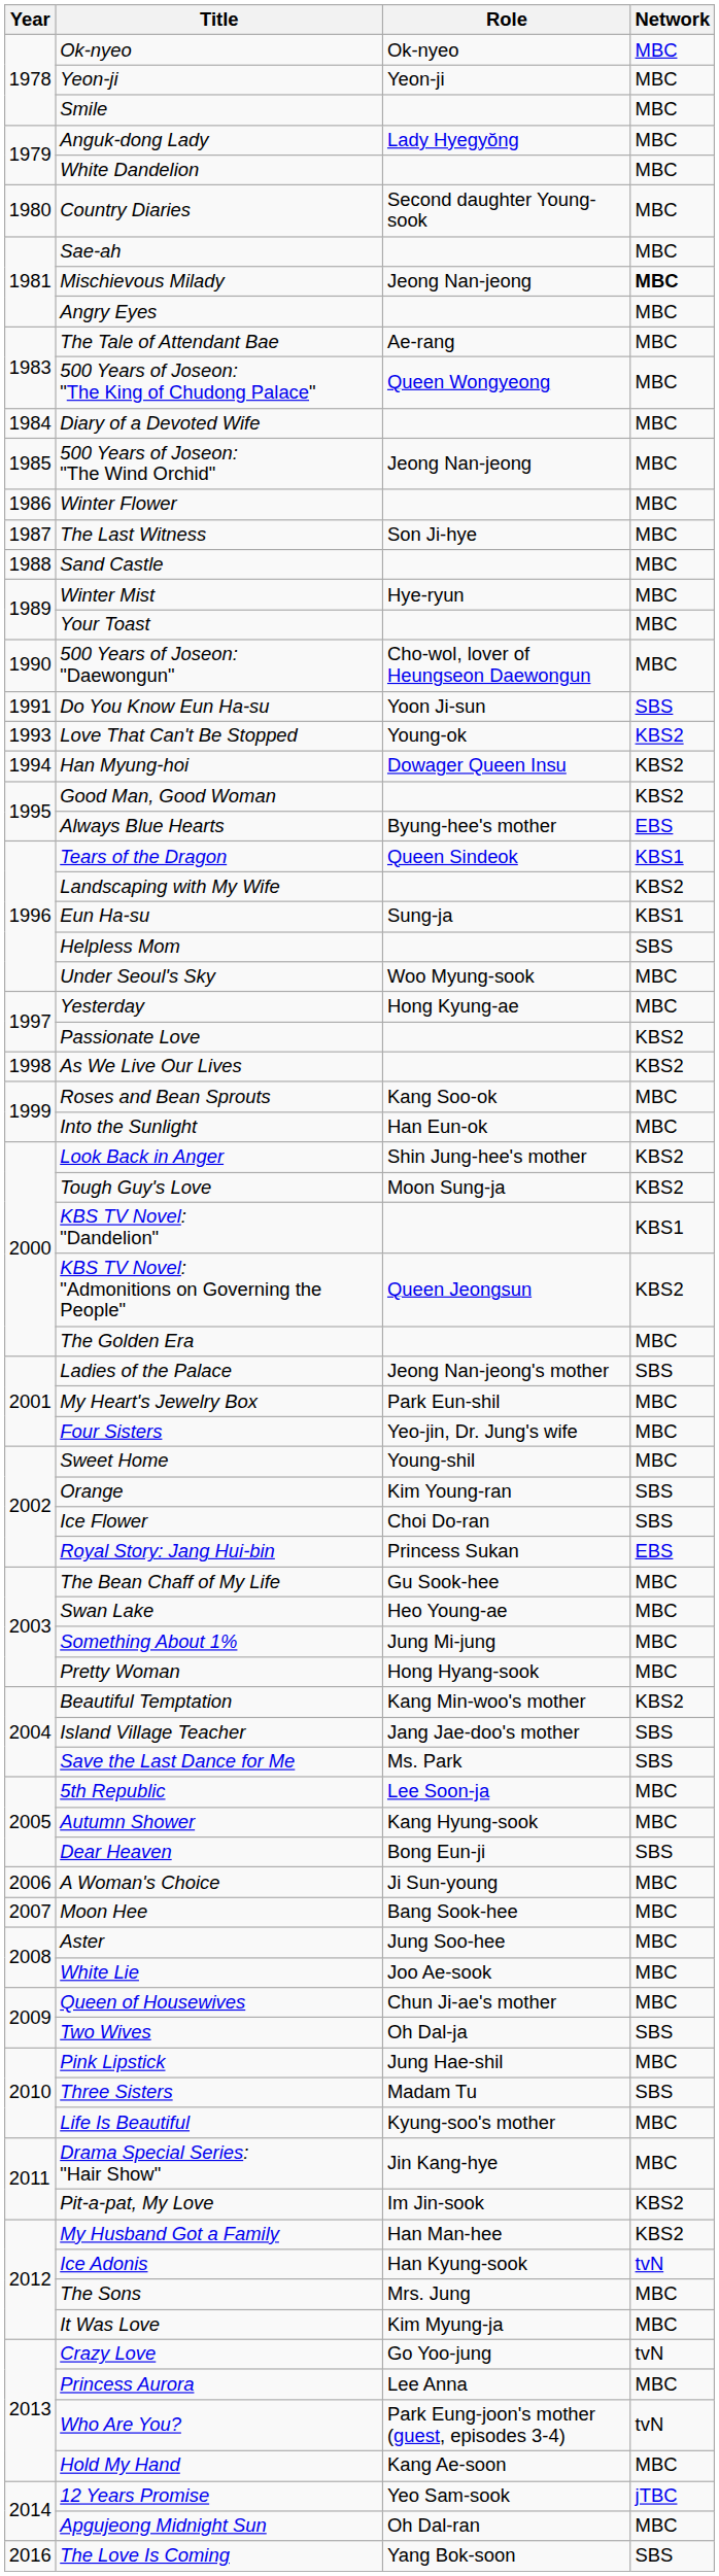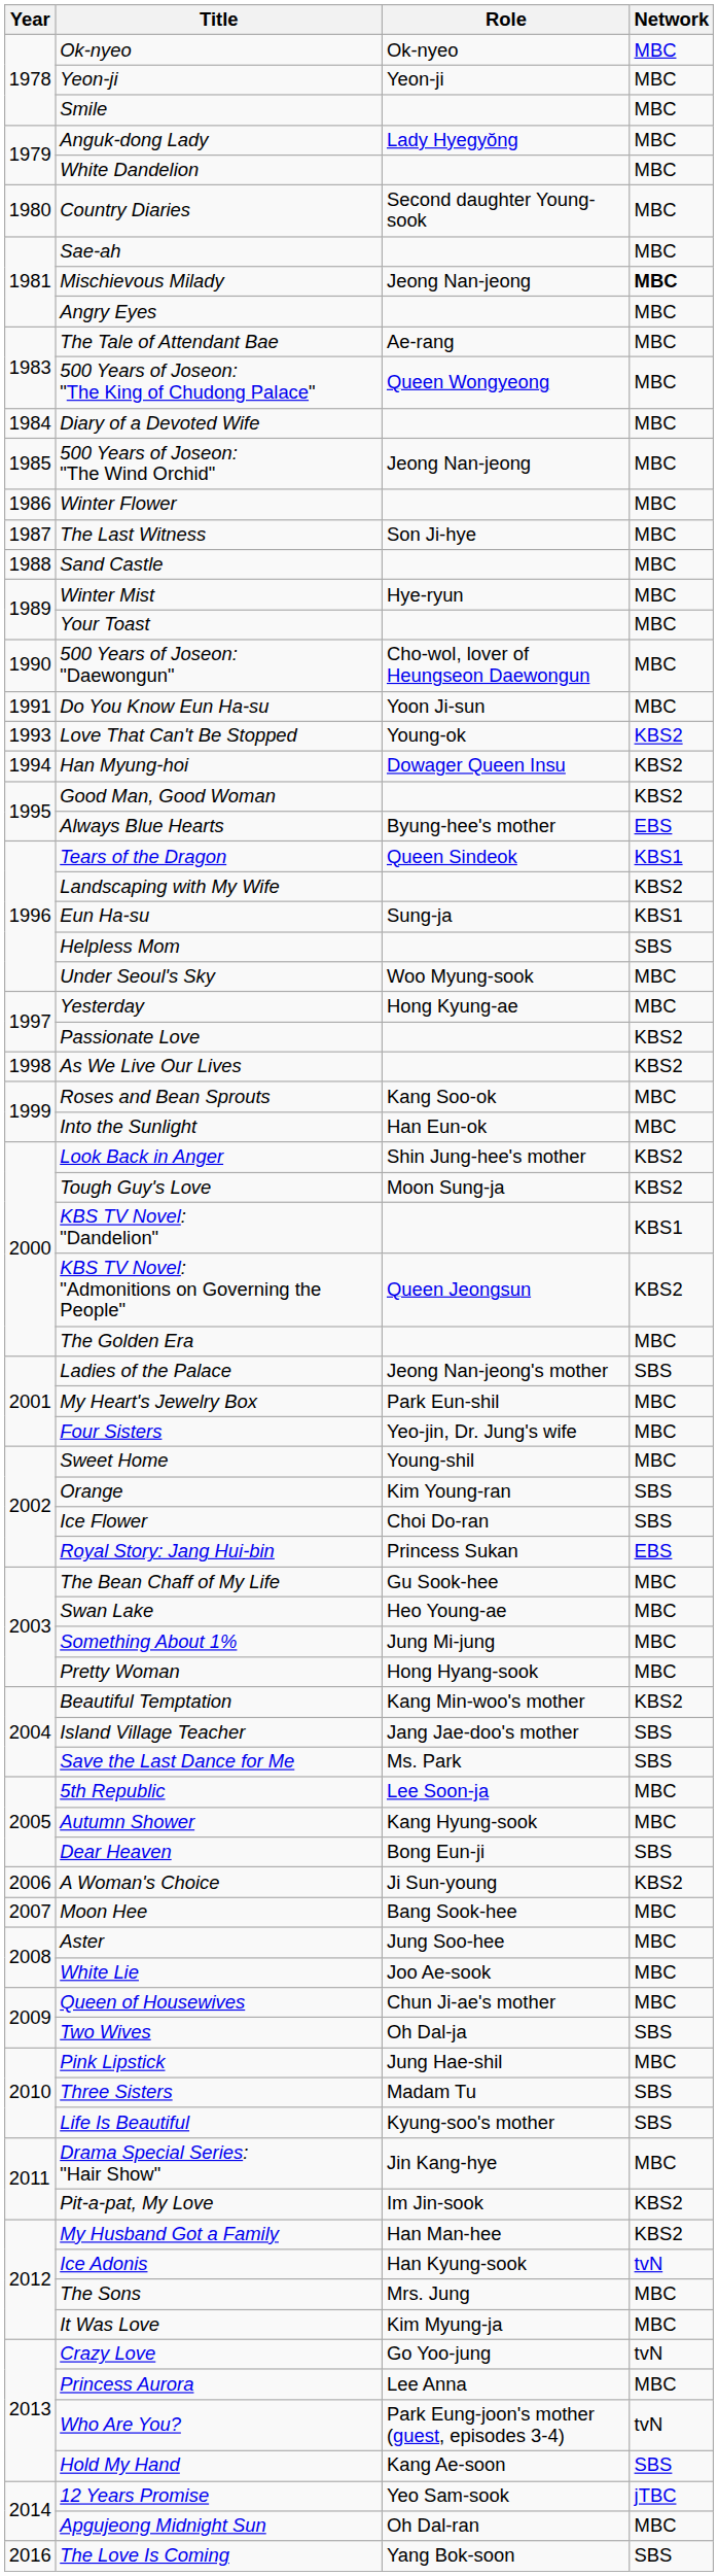 <table class="wikitable" style="width:600px">
 <tr>
 <th width=10>Year</th>
 <th>Title</th>
 <th>Role</th>
 <th>Network</th>
 </tr>
 <tr>
 <td rowspan=3>1978</td>
 <td><em>Ok-nyeo</em></td>
 <td>Ok-nyeo</td>
 <td><a href='#'>MBC</a></td>
 </tr>
 <tr>
 <td><em>Yeon-ji</em></td>
 <td>Yeon-ji</td>
 <td>MBC</td>
 </tr>
 <tr>
 <td><em>Smile</em></td>
 <td></td>
 <td>MBC</td>
 </tr>
 <tr>
 <td rowspan=2>1979</td>
 <td><em>Anguk-dong Lady</em></td>
 <td><a href='#'>Lady Hyegyŏng</a></td>
 <td>MBC</td>
 </tr>
 <tr>
 <td><em>White Dandelion</em></td>
 <td></td>
 <td>MBC</td>
 </tr>
 <tr>
 <td>1980</td>
 <td><em>Country Diaries</em></td>
 <td>Second daughter Young-sook</td>
 <td>MBC</td>
 </tr>
 <tr>
 <td rowspan=3>1981</td>
 <td><em>Sae-ah</em></td>
 <td></td>
 <td>MBC</td>
 </tr>
 <tr>
 <td><em>Mischievous Milady</em></td>
 <td>Jeong Nan-jeong</td>
 <td><strong>MBC</strong></td>
 </tr>
 <tr>
 <td><em>Angry Eyes</em></td>
 <td></td>
 <td>MBC</td>
 </tr>
 <tr>
 <td rowspan=2>1983</td>
 <td><em>The Tale of Attendant Bae</em></td>
 <td>Ae-rang</td>
 <td>MBC</td>
 </tr>
 <tr>
 <td><em>500 Years of Joseon:</em><br>"<a href='#'>The King of Chudong Palace</a>"</td>
 <td><a href='#'>Queen Wongyeong</a></td>
 <td>MBC</td>
 </tr>
 <tr>
 <td>1984</td>
 <td><em>Diary of a Devoted Wife</em></td>
 <td></td>
 <td>MBC</td>
 </tr>
 <tr>
 <td>1985</td>
 <td><em>500 Years of Joseon:</em><br>"The Wind Orchid"</td>
 <td>Jeong Nan-jeong</td>
 <td>MBC</td>
 </tr>
 <tr>
 <td>1986</td>
 <td><em>Winter Flower</em></td>
 <td></td>
 <td>MBC</td>
 </tr>
 <tr>
 <td>1987</td>
 <td><em>The Last Witness</em></td>
 <td>Son Ji-hye</td>
 <td>MBC</td>
 </tr>
 <tr>
 <td>1988</td>
 <td><em>Sand Castle</em></td>
 <td></td>
 <td>MBC</td>
 </tr>
 <tr>
 <td rowspan=2>1989</td>
 <td><em>Winter Mist</em></td>
 <td>Hye-ryun</td>
 <td>MBC</td>
 </tr>
 <tr>
 <td><em>Your Toast</em></td>
 <td></td>
 <td>MBC</td>
 </tr>
 <tr>
 <td>1990</td>
 <td><em>500 Years of Joseon:</em><br>"Daewongun"</td>
 <td>Cho-wol, lover of <br> <a href='#'>Heungseon Daewongun</a></td>
 <td>MBC</td>
 </tr>
 <tr>
 <td>1991</td>
 <td><em>Do You Know Eun Ha-su</em></td>
 <td>Yoon Ji-sun</td>
-<td><a href='#'>SBS</a></td>
+<td>MBC</td>
 </tr>
 <tr>
 <td>1993</td>
 <td><em>Love That Can't Be Stopped</em></td>
 <td>Young-ok</td>
 <td><a href='#'>KBS2</a></td>
 </tr>
 <tr>
 <td>1994</td>
 <td><em>Han Myung-hoi</em></td>
 <td><a href='#'>Dowager Queen Insu</a></td>
 <td>KBS2</td>
 </tr>
 <tr>
 <td rowspan=2>1995</td>
 <td><em>Good Man, Good Woman</em></td>
 <td></td>
 <td>KBS2</td>
 </tr>
 <tr>
 <td><em>Always Blue Hearts</em></td>
 <td>Byung-hee's mother</td>
 <td><a href='#'>EBS</a></td>
 </tr>
 <tr>
 <td rowspan=5>1996</td>
 <td><em><a href='#'>Tears of the Dragon</a></em></td>
 <td><a href='#'>Queen Sindeok</a></td>
 <td><a href='#'>KBS1</a></td>
 </tr>
 <tr>
 <td><em>Landscaping with My Wife</em></td>
 <td></td>
 <td>KBS2</td>
 </tr>
 <tr>
 <td><em>Eun Ha-su</em></td>
 <td>Sung-ja</td>
 <td>KBS1</td>
 </tr>
 <tr>
 <td><em>Helpless Mom</em></td>
 <td></td>
 <td>SBS</td>
 </tr>
 <tr>
 <td><em>Under Seoul's Sky</em></td>
 <td>Woo Myung-sook</td>
 <td>MBC</td>
 </tr>
 <tr>
 <td rowspan=2>1997</td>
 <td><em>Yesterday</em></td>
 <td>Hong Kyung-ae</td>
 <td>MBC</td>
 </tr>
 <tr>
 <td><em>Passionate Love</em></td>
 <td></td>
 <td>KBS2</td>
 </tr>
 <tr>
 <td>1998</td>
 <td><em>As We Live Our Lives</em></td>
 <td></td>
 <td>KBS2</td>
 </tr>
 <tr>
 <td rowspan=2>1999</td>
 <td><em>Roses and Bean Sprouts</em></td>
 <td>Kang Soo-ok</td>
 <td>MBC</td>
 </tr>
 <tr>
 <td><em>Into the Sunlight</em></td>
 <td>Han Eun-ok</td>
 <td>MBC</td>
 </tr>
 <tr>
 <td rowspan=5>2000</td>
 <td><em><a href='#'>Look Back in Anger</a></em></td>
 <td>Shin Jung-hee's mother</td>
 <td>KBS2</td>
 </tr>
 <tr>
 <td><em>Tough Guy's Love</em></td>
 <td>Moon Sung-ja</td>
 <td>KBS2</td>
 </tr>
 <tr>
 <td><em><a href='#'>KBS TV Novel</a>:</em><br>"Dandelion"</td>
 <td></td>
 <td>KBS1</td>
 </tr>
 <tr>
 <td><em><a href='#'>KBS TV Novel</a>:</em><br>"Admonitions on Governing the People"</td>
 <td><a href='#'>Queen Jeongsun</a></td>
 <td>KBS2</td>
 </tr>
 <tr>
 <td><em>The Golden Era</em></td>
 <td></td>
 <td>MBC</td>
 </tr>
 <tr>
 <td rowspan=3>2001</td>
 <td><em>Ladies of the Palace</em></td>
 <td>Jeong Nan-jeong's mother</td>
 <td>SBS</td>
 </tr>
 <tr>
 <td><em>My Heart's Jewelry Box</em></td>
 <td>Park Eun-shil</td>
 <td>MBC</td>
 </tr>
 <tr>
 <td><em><a href='#'>Four Sisters</a></em></td>
 <td>Yeo-jin, Dr. Jung's wife</td>
 <td>MBC</td>
 </tr>
 <tr>
 <td rowspan=4>2002</td>
 <td><em>Sweet Home</em></td>
 <td>Young-shil</td>
 <td>MBC</td>
 </tr>
 <tr>
 <td><em>Orange</em></td>
 <td>Kim Young-ran</td>
 <td>SBS</td>
 </tr>
 <tr>
 <td><em>Ice Flower</em></td>
 <td>Choi Do-ran</td>
 <td>SBS</td>
 </tr>
 <tr>
 <td><em><a href='#'>Royal Story: Jang Hui-bin</a></em></td>
 <td>Princess Sukan</td>
 <td><a href='#'>EBS</a></td>
 </tr>
 <tr>
 <td rowspan=4>2003</td>
 <td><em>The Bean Chaff of My Life</em></td>
 <td>Gu Sook-hee</td>
 <td>MBC</td>
 </tr>
 <tr>
 <td><em>Swan Lake</em></td>
 <td>Heo Young-ae</td>
 <td>MBC</td>
 </tr>
 <tr>
 <td><em><a href='#'>Something About 1%</a></em></td>
 <td>Jung Mi-jung</td>
 <td>MBC</td>
 </tr>
 <tr>
 <td><em>Pretty Woman</em></td>
 <td>Hong Hyang-sook</td>
 <td>MBC</td>
 </tr>
 <tr>
 <td rowspan=3>2004</td>
 <td><em>Beautiful Temptation</em></td>
 <td>Kang Min-woo's mother</td>
 <td>KBS2</td>
 </tr>
 <tr>
 <td><em>Island Village Teacher</em></td>
 <td>Jang Jae-doo's mother</td>
 <td>SBS</td>
 </tr>
 <tr>
 <td><em><a href='#'>Save the Last Dance for Me</a></em></td>
 <td>Ms. Park</td>
 <td>SBS</td>
 </tr>
 <tr>
 <td rowspan=3>2005</td>
 <td><em><a href='#'>5th Republic</a></em></td>
 <td><a href='#'>Lee Soon-ja</a></td>
 <td>MBC</td>
 </tr>
 <tr>
 <td><em><a href='#'>Autumn Shower</a></em></td>
 <td>Kang Hyung-sook</td>
 <td>MBC</td>
 </tr>
 <tr>
 <td><em><a href='#'>Dear Heaven</a></em></td>
 <td>Bong Eun-ji</td>
 <td>SBS</td>
 </tr>
 <tr>
 <td>2006</td>
 <td><em> A Woman's Choice</em></td>
 <td>Ji Sun-young</td>
-<td>MBC</td>
+<td>KBS2</td>
 </tr>
 <tr>
 <td>2007</td>
 <td><em>Moon Hee</em></td>
 <td>Bang Sook-hee</td>
 <td>MBC</td>
 </tr>
 <tr>
 <td rowspan=2>2008</td>
 <td><em>Aster</em></td>
 <td>Jung Soo-hee</td>
 <td>MBC</td>
 </tr>
 <tr>
 <td><em><a href='#'>White Lie</a></em></td>
 <td>Joo Ae-sook</td>
 <td>MBC</td>
 </tr>
 <tr>
 <td rowspan=2>2009</td>
 <td><em><a href='#'>Queen of Housewives</a></em></td>
 <td>Chun Ji-ae's mother</td>
 <td>MBC</td>
 </tr>
 <tr>
 <td><em><a href='#'>Two Wives</a></em></td>
 <td>Oh Dal-ja</td>
 <td>SBS</td>
 </tr>
 <tr>
 <td rowspan=3>2010</td>
 <td><em><a href='#'>Pink Lipstick</a></em></td>
 <td>Jung Hae-shil</td>
 <td>MBC</td>
 </tr>
 <tr>
 <td><em><a href='#'>Three Sisters</a></em></td>
 <td>Madam Tu</td>
 <td>SBS</td>
 </tr>
 <tr>
 <td><em><a href='#'>Life Is Beautiful</a></em></td>
 <td>Kyung-soo's mother</td>
-<td>MBC</td>
+<td>SBS</td>
 </tr>
 <tr>
 <td rowspan=2>2011</td>
 <td><em><a href='#'>Drama Special Series</a>:</em><br>"Hair Show"</td>
 <td>Jin Kang-hye</td>
 <td>MBC</td>
 </tr>
 <tr>
 <td><em>Pit-a-pat, My Love</em></td>
 <td>Im Jin-sook</td>
 <td>KBS2</td>
 </tr>
 <tr>
 <td rowspan=4>2012</td>
 <td><em><a href='#'>My Husband Got a Family</a></em></td>
 <td>Han Man-hee</td>
 <td>KBS2</td>
 </tr>
 <tr>
 <td><em><a href='#'>Ice Adonis</a></em></td>
 <td>Han Kyung-sook</td>
 <td><a href='#'>tvN</a></td>
 </tr>
 <tr>
 <td><em>The Sons</em></td>
 <td>Mrs. Jung</td>
 <td>MBC</td>
 </tr>
 <tr>
 <td><em>It Was Love</em></td>
 <td>Kim Myung-ja</td>
 <td>MBC</td>
 </tr>
 <tr>
 <td rowspan=4>2013</td>
 <td><em><a href='#'>Crazy Love</a></em></td>
 <td>Go Yoo-jung</td>
 <td>tvN</td>
 </tr>
 <tr>
 <td><em><a href='#'>Princess Aurora</a></em></td>
 <td>Lee Anna</td>
 <td>MBC</td>
 </tr>
 <tr>
 <td><em><a href='#'>Who Are You?</a></em></td>
 <td>Park Eung-joon's mother <br> (<a href='#'>guest</a>, episodes 3-4)</td>
 <td>tvN</td>
 </tr>
 <tr>
 <td><em><a href='#'>Hold My Hand</a></em></td>
 <td>Kang Ae-soon</td>
-<td>MBC</td>
+<td><a href='#'>SBS</a></td>
 </tr>
 <tr>
 <td rowspan=2>2014</td>
 <td><em><a href='#'>12 Years Promise</a></em></td>
 <td>Yeo Sam-sook</td>
 <td><a href='#'>jTBC</a></td>
 </tr>
 <tr>
 <td><em><a href='#'>Apgujeong Midnight Sun</a></em></td>
 <td>Oh Dal-ran</td>
 <td>MBC</td>
 </tr>
 <tr>
 <td>2016</td>
 <td><em><a href='#'>The Love Is Coming</a></em></td>
 <td>Yang Bok-soon</td>
 <td>SBS</td>
 </tr>
 </table>
